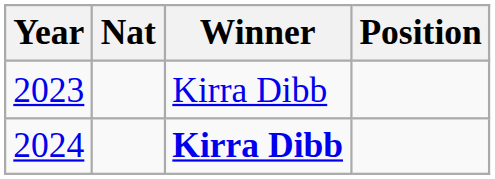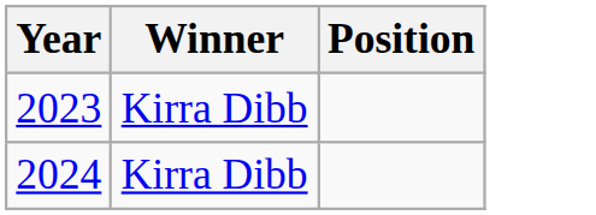 <table class="wikitable">
 <tr>
 <th>Year</th>
-<th>Nat</th>
 <th>Winner</th>
 <th>Position</th>
 </tr>
 <tr>
 <td><a href='#'>2023</a></td>
-<td></td>
 <td><a href='#'>Kirra Dibb</a></td>
 <td></td>
 </tr>
 <tr>
 <td><a href='#'>2024</a></td>
-<td></td>
-<td><strong><a href='#'>Kirra Dibb</a></strong></td>
+<td><a href='#'>Kirra Dibb</a></td>
 <td></td>
 </tr>
 </table>
